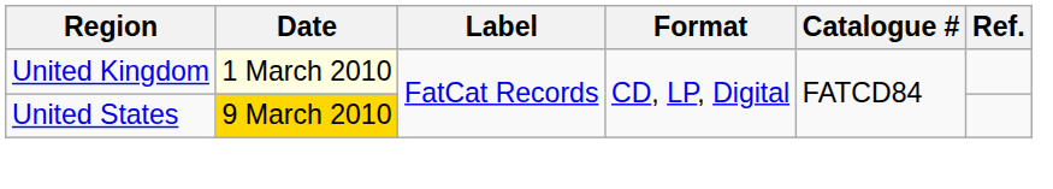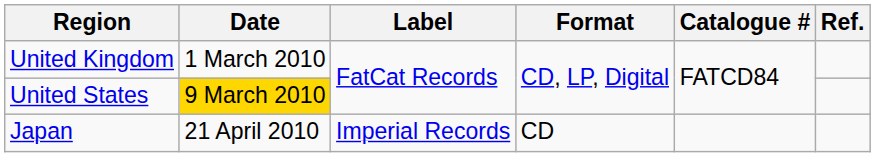 <table class="wikitable">
 <tr>
 <th>Region</th>
 <th>Date</th>
 <th>Label</th>
 <th>Format</th>
 <th>Catalogue #</th>
 <th>Ref.</th>
 </tr>
 <tr>
 <td><a href='#'>United Kingdom</a></td>
-<td style="background: lightyellow;">1 March 2010</td>
+<td>1 March 2010</td>
 <td rowspan="2"><a href='#'>FatCat Records</a></td>
 <td rowspan="2"><a href='#'>CD</a>, <a href='#'>LP</a>, <a href='#'>Digital</a></td>
 <td rowspan="2">FATCD84</td>
 <td></td>
 </tr>
 <tr>
 <td><a href='#'>United States</a></td>
 <td style="background: gold;">9 March 2010</td>
 <td></td>
 </tr>
+<tr>
+<td><a href='#'>Japan</a></td>
+<td>21 April 2010</td>
+<td><a href='#'>Imperial Records</a></td>
+<td>CD</td>
+<td></td>
+<td></td>
+</tr>
 </table>
